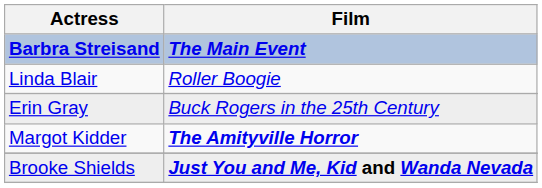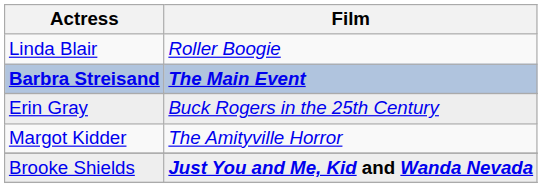 <table class="wikitable sortable plainrowheaders">
 <tr>
 <th>Actress</th>
 <th>Film</th>
 </tr>
+<tr>
+<td><a href='#'>Linda Blair</a></td>
+<td><em><a href='#'>Roller Boogie</a></em></td>
+</tr>
 <tr style="background:#B0C4DE">
 <td><strong><a href='#'>Barbra Streisand</a></strong></td>
 <td><strong><em><a href='#'>The Main Event</a></em></strong></td>
-</tr>
-<tr>
-<td><a href='#'>Linda Blair</a></td>
-<td><em><a href='#'>Roller Boogie</a></em></td>
 </tr>
 <tr>
 </tr>
 <tr style="background:#eee;">
 <td><a href='#'>Erin Gray</a></td>
 <td><em><a href='#'>Buck Rogers in the 25th Century</a></em></td>
 </tr>
 <tr>
 <td><a href='#'>Margot Kidder</a></td>
-<td><strong><em><a href='#'>The Amityville Horror</a></em></strong></td>
+<td><em><a href='#'>The Amityville Horror</a></em></td>
 </tr>
 <tr>
 </tr>
 <tr style="background:#eee;">
 <td><a href='#'>Brooke Shields</a></td>
 <td><strong><em><a href='#'>Just You and Me, Kid</a></em> and <em><a href='#'>Wanda Nevada</a></em></strong></td>
 </tr>
 <tr>
 </tr>
 </table>
